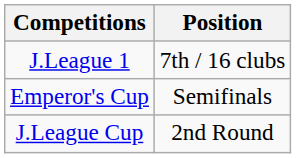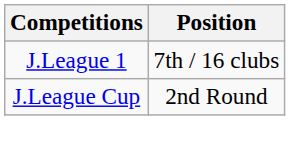 <table class="wikitable" style="text-align:center;">
 <tr>
 <th>Competitions</th>
 <th>Position</th>
 </tr>
 <tr>
 <td><a href='#'>J.League 1</a></td>
 <td>7th / 16 clubs</td>
 </tr>
 <tr>
-<td><a href='#'>Emperor's Cup</a></td>
-<td>Semifinals</td>
-</tr>
-<tr>
 <td><a href='#'>J.League Cup</a></td>
 <td>2nd Round</td>
 </tr>
 </table>
